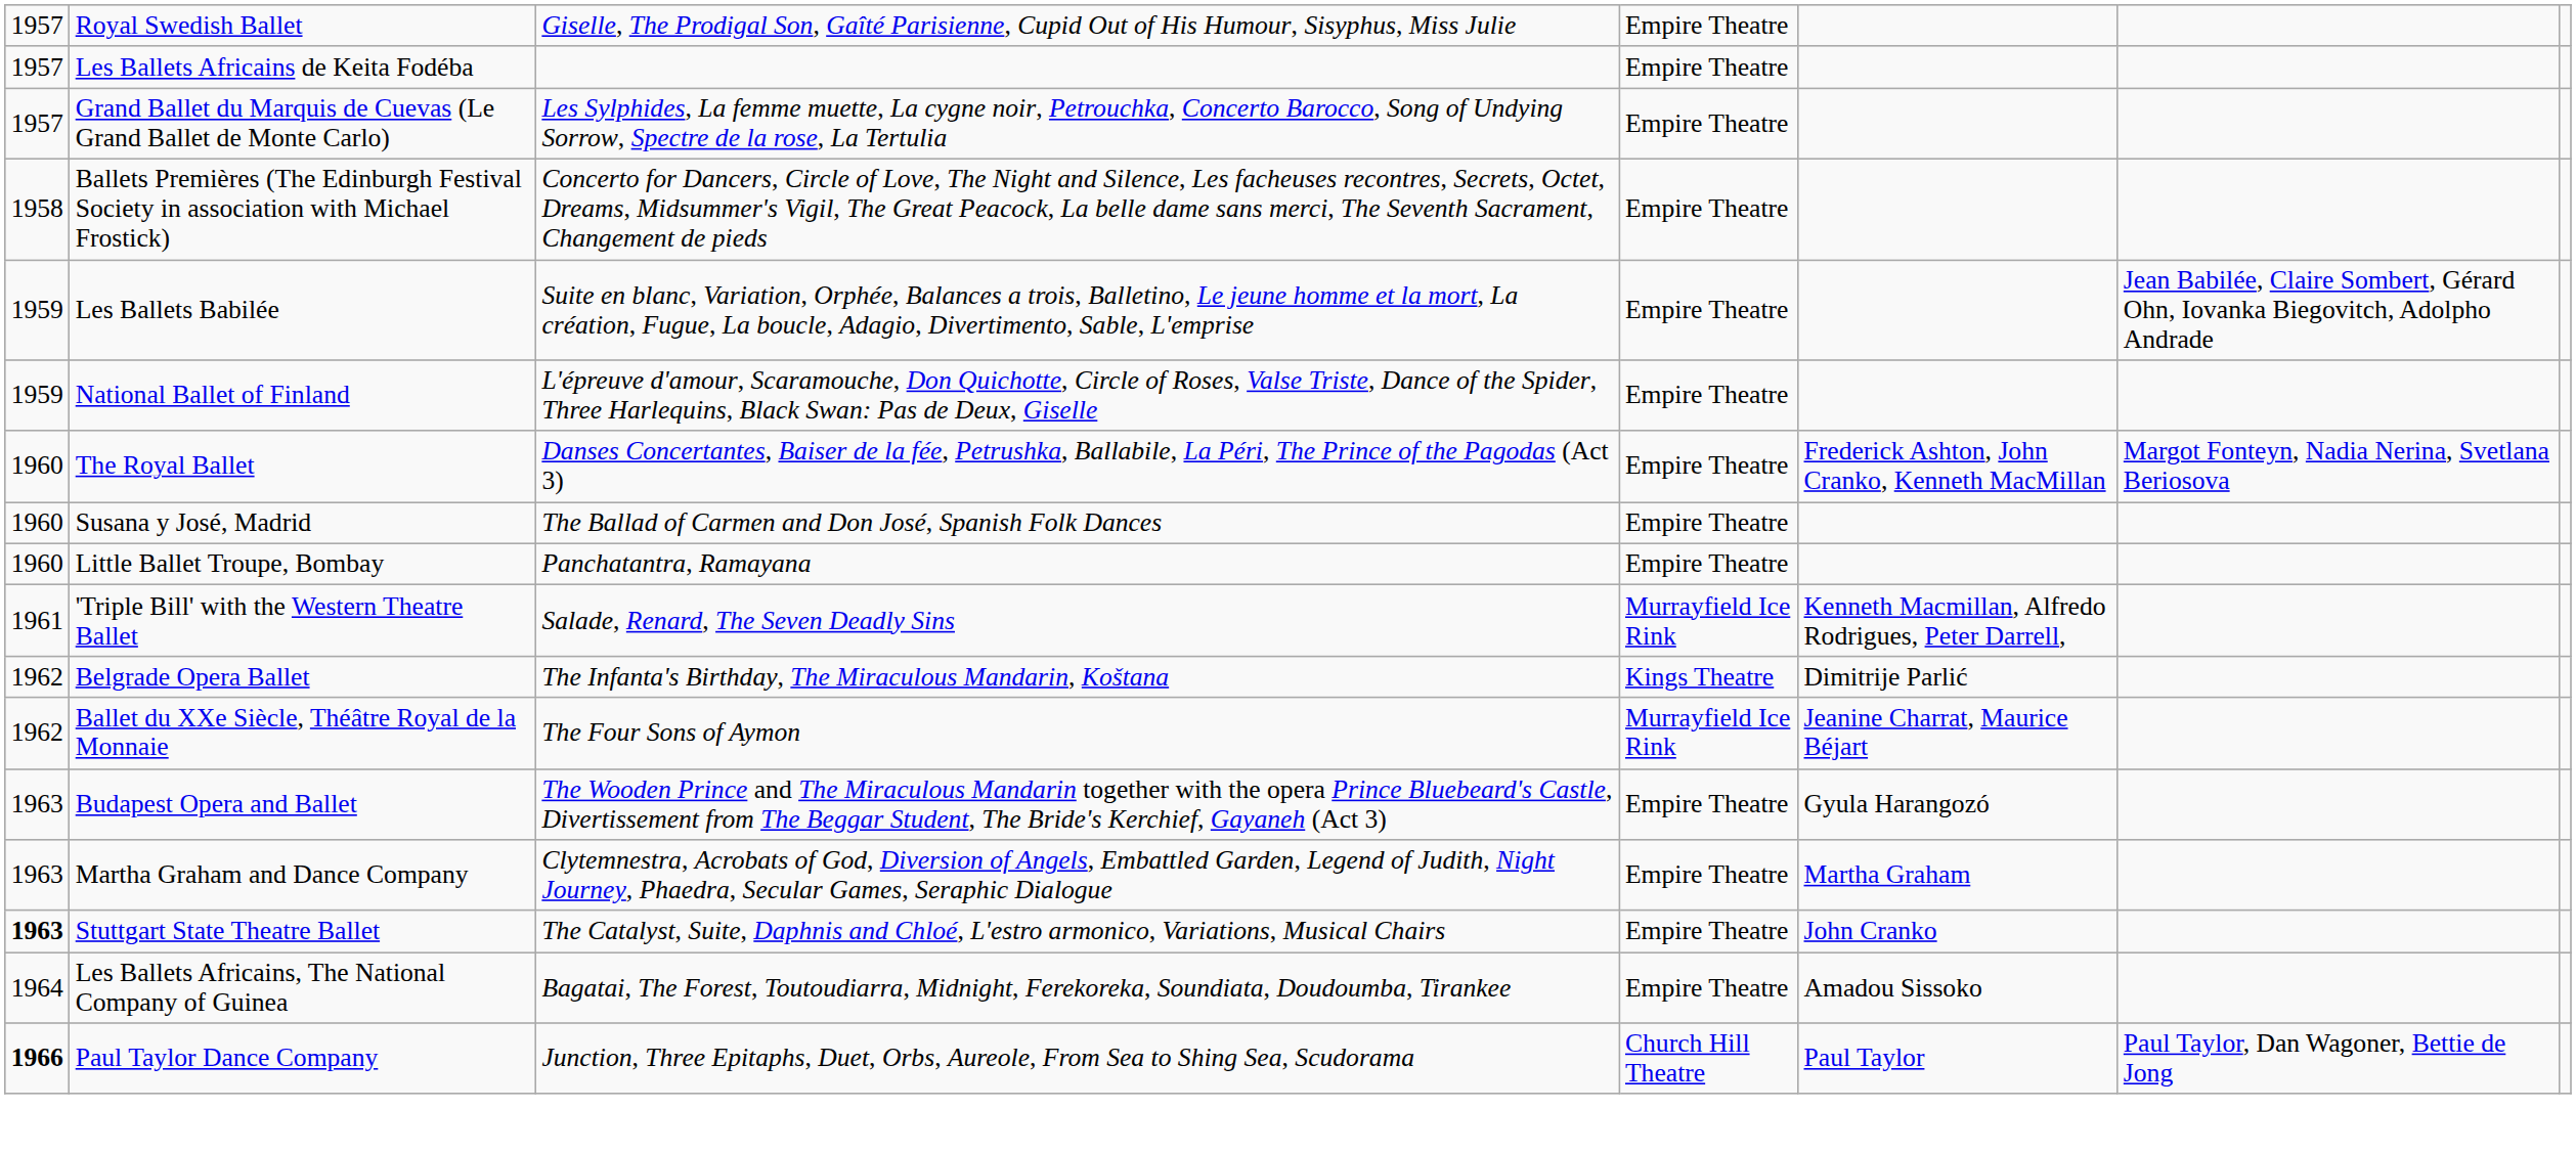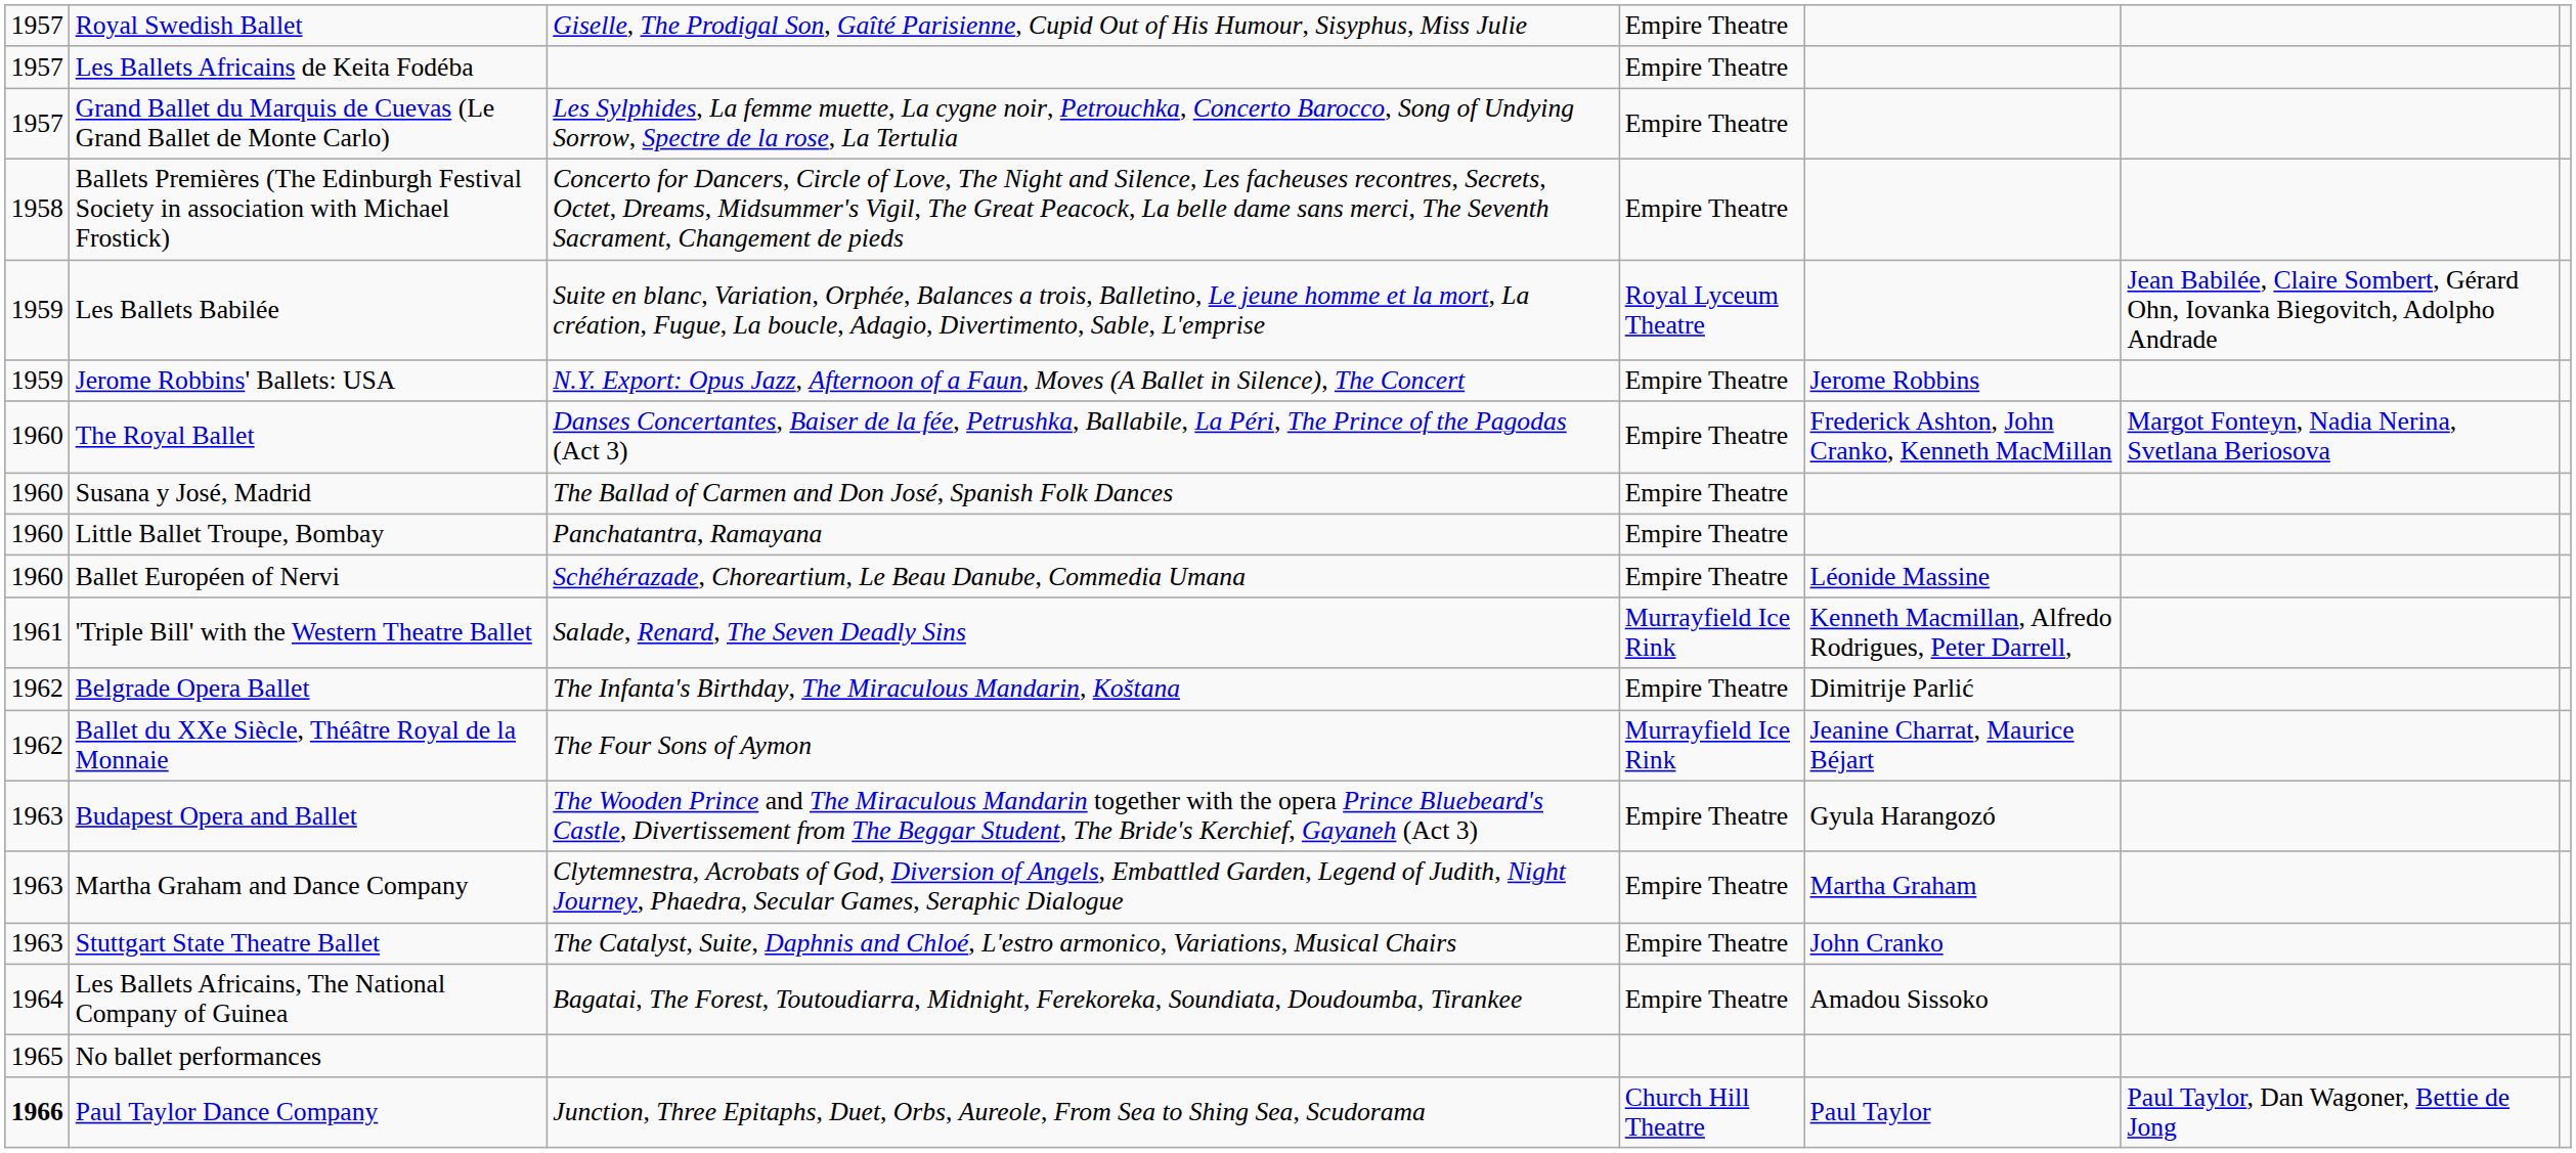 <table class="wikitable sortable">
 <tr>
 <td>1957</td>
 <td><a href='#'>Royal Swedish Ballet</a></td>
 <td><em><a href='#'>Giselle</a></em>, <em><a href='#'>The Prodigal Son</a></em>, <em><a href='#'>Gaîté Parisienne</a></em>, <em>Cupid Out of His Humour</em>, <em>Sisyphus</em>, <em>Miss Julie</em></td>
 <td>Empire Theatre</td>
 <td data-sort-value="Akesson+Skeaping+Cramer+Cullberg+Cramer+Kozlovsky+Skeaping"></td>
 <td data-sort-value="abc"></td>
 <td></td>
 </tr>
 <tr>
 <td>1957</td>
 <td><a href='#'>Les Ballets Africains</a> de Keita Fodéba</td>
 <td></td>
 <td>Empire Theatre</td>
 <td data-sort-value="abc"></td>
 <td data-sort-value="Fodéba"></td>
 <td></td>
 </tr>
 <tr>
 <td>1957</td>
 <td><a href='#'>Grand Ballet du Marquis de Cuevas</a> (Le Grand Ballet de Monte Carlo)</td>
 <td><em><a href='#'>Les Sylphides</a></em>, <em>La femme muette</em>, <em>La cygne noir</em>, <em><a href='#'>Petrouchka</a></em>, <em><a href='#'>Concerto Barocco</a></em>, <em>Song of Undying Sorrow</em>, <em><a href='#'>Spectre de la rose</a></em>, <em>La Tertulia</em></td>
 <td>Empire Theatre</td>
 <td data-sort-value=""></td>
 <td data-sort-value=""></td>
 <td></td>
 </tr>
 <tr>
 <td>1958</td>
 <td>Ballets Premières (The Edinburgh Festival Society in association with Michael Frostick)</td>
 <td><em>Concerto for Dancers</em>, <em>Circle of Love</em>, <em>The Night and Silence</em>, <em>Les facheuses recontres</em>, <em>Secrets</em>, <em>Octet</em>, <em>Dreams</em>, <em>Midsummer's Vigil</em>, <em>The Great Peacock</em>, <em>La belle dame sans merci</em>, <em>The Seventh Sacrament</em>, <em>Changement de pieds</em></td>
 <td>Empire Theatre</td>
 <td data-sort-value=""></td>
 <td data-sort-value=""></td>
 <td></td>
 </tr>
 <tr>
 <td>1959</td>
 <td>Les Ballets Babilée</td>
 <td><em>Suite en blanc</em>, <em>Variation</em>, <em>Orphée</em>, <em>Balances a trois</em>, <em>Balletino</em>, <em><a href='#'>Le jeune homme et la mort</a></em>, <em>La création</em>, <em>Fugue</em>, <em>La boucle</em>, <em>Adagio</em>, <em>Divertimento</em>, <em>Sable</em>, <em>L'emprise</em></td>
-<td>Empire Theatre</td>
+<td><a href='#'>Royal Lyceum Theatre</a></td>
 <td data-sort-value=""></td>
 <td data-sort-value=""><a href='#'>Jean Babilée</a>, <a href='#'>Claire Sombert</a>, Gérard Ohn, Iovanka Biegovitch, Adolpho Andrade</td>
 <td></td>
 </tr>
 <tr>
 <td>1959</td>
-<td><a href='#'>National Ballet of Finland</a></td>
-<td><em>L'épreuve d'amour</em>, <em>Scaramouche</em>, <em><a href='#'>Don Quichotte</a></em>, <em>Circle of Roses</em>, <em><a href='#'>Valse Triste</a></em>, <em>Dance of the Spider</em>, <em>Three Harlequins</em>, <em>Black Swan: Pas de Deux</em>, <em><a href='#'>Giselle</a></em></td>
+<td><a href='#'>Jerome Robbins</a>' Ballets: USA</td>
+<td><em><a href='#'>N.Y. Export: Opus Jazz</a></em>, <em><a href='#'>Afternoon of a Faun</a></em>, <em>Moves (A Ballet in Silence)</em>, <em><a href='#'>The Concert</a></em></td>
 <td>Empire Theatre</td>
-<td data-sort-value=""></td>
+<td data-sort-value=""><a href='#'>Jerome Robbins</a></td>
 <td data-sort-value=""></td>
 <td></td>
 </tr>
 <tr>
 <td>1960</td>
 <td><a href='#'>The Royal Ballet</a></td>
 <td><em><a href='#'>Danses Concertantes</a></em>, <em><a href='#'>Baiser de la fée</a></em>, <em><a href='#'>Petrushka</a></em>, <em>Ballabile</em>, <em><a href='#'>La Péri</a></em>, <em><a href='#'>The Prince of the Pagodas</a></em> (Act 3)</td>
 <td>Empire Theatre</td>
 <td data-sort-value=""><a href='#'>Frederick Ashton</a>, <a href='#'>John Cranko</a>, <a href='#'>Kenneth MacMillan</a></td>
 <td data-sort-value=""><a href='#'>Margot Fonteyn</a>, <a href='#'>Nadia Nerina</a>, <a href='#'>Svetlana Beriosova</a></td>
 <td></td>
 </tr>
 <tr>
 <td>1960</td>
 <td>Susana y José, Madrid</td>
 <td><em>The Ballad of Carmen and Don José</em>, <em>Spanish Folk Dances</em></td>
 <td>Empire Theatre</td>
 <td data-sort-value=""></td>
 <td data-sort-value=""></td>
 <td></td>
 </tr>
 <tr>
 <td>1960</td>
 <td>Little Ballet Troupe, Bombay</td>
 <td><em>Panchatantra</em>,  <em>Ramayana</em></td>
 <td>Empire Theatre</td>
 <td data-sort-value=""></td>
 <td data-sort-value=""></td>
 <td></td>
 </tr>
 <tr>
+<td>1960</td>
+<td>Ballet Européen of Nervi</td>
+<td><em><a href='#'>Schéhérazade</a></em>,  <em>Choreartium</em>, <em>Le Beau Danube</em>, <em>Commedia Umana</em></td>
+<td>Empire Theatre</td>
+<td data-sort-value=""><a href='#'>Léonide Massine</a></td>
+<td data-sort-value=""></td>
+<td></td>
+</tr>
+<tr>
 <td>1961</td>
 <td>'Triple Bill' with the <a href='#'>Western Theatre Ballet</a></td>
 <td><em>Salade</em>,  <em><a href='#'>Renard</a></em>, <em><a href='#'>The Seven Deadly Sins</a></em></td>
 <td><a href='#'>Murrayfield Ice Rink</a></td>
 <td data-sort-value=""><a href='#'>Kenneth Macmillan</a>, Alfredo Rodrigues, <a href='#'>Peter Darrell</a>,</td>
 <td data-sort-value=""></td>
 <td></td>
 </tr>
 <tr>
 <td>1962</td>
 <td><a href='#'>Belgrade Opera Ballet</a></td>
 <td><em>The Infanta's Birthday</em>,  <em><a href='#'>The Miraculous Mandarin</a></em>, <em><a href='#'>Koštana</a></em></td>
-<td><a href='#'>Kings Theatre</a></td>
+<td>Empire Theatre</td>
 <td data-sort-value="">Dimitrije Parlić</td>
 <td data-sort-value=""></td>
 <td></td>
 </tr>
 <tr>
 <td>1962</td>
 <td><a href='#'>Ballet du XXe Siècle</a>, <a href='#'>Théâtre Royal de la Monnaie</a></td>
 <td><em>The Four Sons of Aymon</em></td>
 <td><a href='#'>Murrayfield Ice Rink</a></td>
 <td data-sort-value=""><a href='#'>Jeanine Charrat</a>, <a href='#'>Maurice Béjart</a></td>
 <td data-sort-value=""></td>
 <td></td>
 </tr>
 <tr>
 <td>1963</td>
 <td><a href='#'>Budapest Opera and Ballet</a></td>
 <td><em><a href='#'>The Wooden Prince</a></em> and <em><a href='#'>The Miraculous Mandarin</a></em> together with the opera <em><a href='#'>Prince Bluebeard's Castle</a></em>, <em>Divertissement from <a href='#'>The Beggar Student</a></em>, <em>The Bride's Kerchief</em>, <em><a href='#'>Gayaneh</a></em> (Act 3)</td>
 <td>Empire Theatre</td>
 <td data-sort-value="">Gyula Harangozó</td>
 <td data-sort-value=""></td>
 <td></td>
 </tr>
 <tr>
 <td>1963</td>
 <td>Martha Graham and Dance Company</td>
 <td><em>Clytemnestra</em>, <em>Acrobats of God</em>, <em><a href='#'>Diversion of Angels</a></em>, <em>Embattled Garden</em>, <em>Legend of Judith</em>, <em><a href='#'>Night Journey</a></em>, <em>Phaedra</em>, <em>Secular Games</em>, <em>Seraphic Dialogue</em></td>
 <td>Empire Theatre</td>
 <td data-sort-value=""><a href='#'>Martha Graham</a></td>
 <td data-sort-value=""></td>
 <td></td>
 </tr>
 <tr>
-<td><strong>1963</strong></td>
+<td>1963</td>
 <td><a href='#'>Stuttgart State Theatre Ballet</a></td>
 <td><em>The Catalyst</em>, <em>Suite</em>, <em><a href='#'>Daphnis and Chloé</a></em>, <em>L'estro armonico</em>, <em>Variations</em>, <em>Musical Chairs</em></td>
 <td>Empire Theatre</td>
 <td data-sort-value=""><a href='#'>John Cranko</a></td>
 <td data-sort-value=""></td>
 <td></td>
 </tr>
 <tr>
 <td>1964</td>
 <td>Les Ballets Africains, The National Company of Guinea</td>
 <td><em>Bagatai</em>, <em>The Forest</em>, <em>Toutoudiarra</em>, <em>Midnight</em>, <em>Ferekoreka</em>, <em>Soundiata</em>, <em>Doudoumba</em>, <em>Tirankee</em></td>
 <td>Empire Theatre</td>
 <td data-sort-value="">Amadou Sissoko</td>
 <td></td>
 <td></td>
 </tr>
 <tr>
+<td>1965</td>
+<td>No ballet performances</td>
+<td></td>
+<td></td>
+<td data-sort-value=""></td>
+<td></td>
+<td></td>
+</tr>
+<tr>
 <td><strong>1966</strong></td>
 <td><a href='#'>Paul Taylor Dance Company</a></td>
 <td><em>Junction</em>, <em>Three Epitaphs</em>, <em>Duet</em>, <em>Orbs</em>, <em>Aureole</em>, <em>From Sea to Shing Sea</em>, <em>Scudorama</em></td>
 <td><a href='#'>Church Hill Theatre</a></td>
 <td data-sort-value=""><a href='#'>Paul Taylor</a></td>
 <td><a href='#'>Paul Taylor</a>, Dan Wagoner, <a href='#'>Bettie de Jong</a></td>
 <td></td>
 </tr>
 </table>
